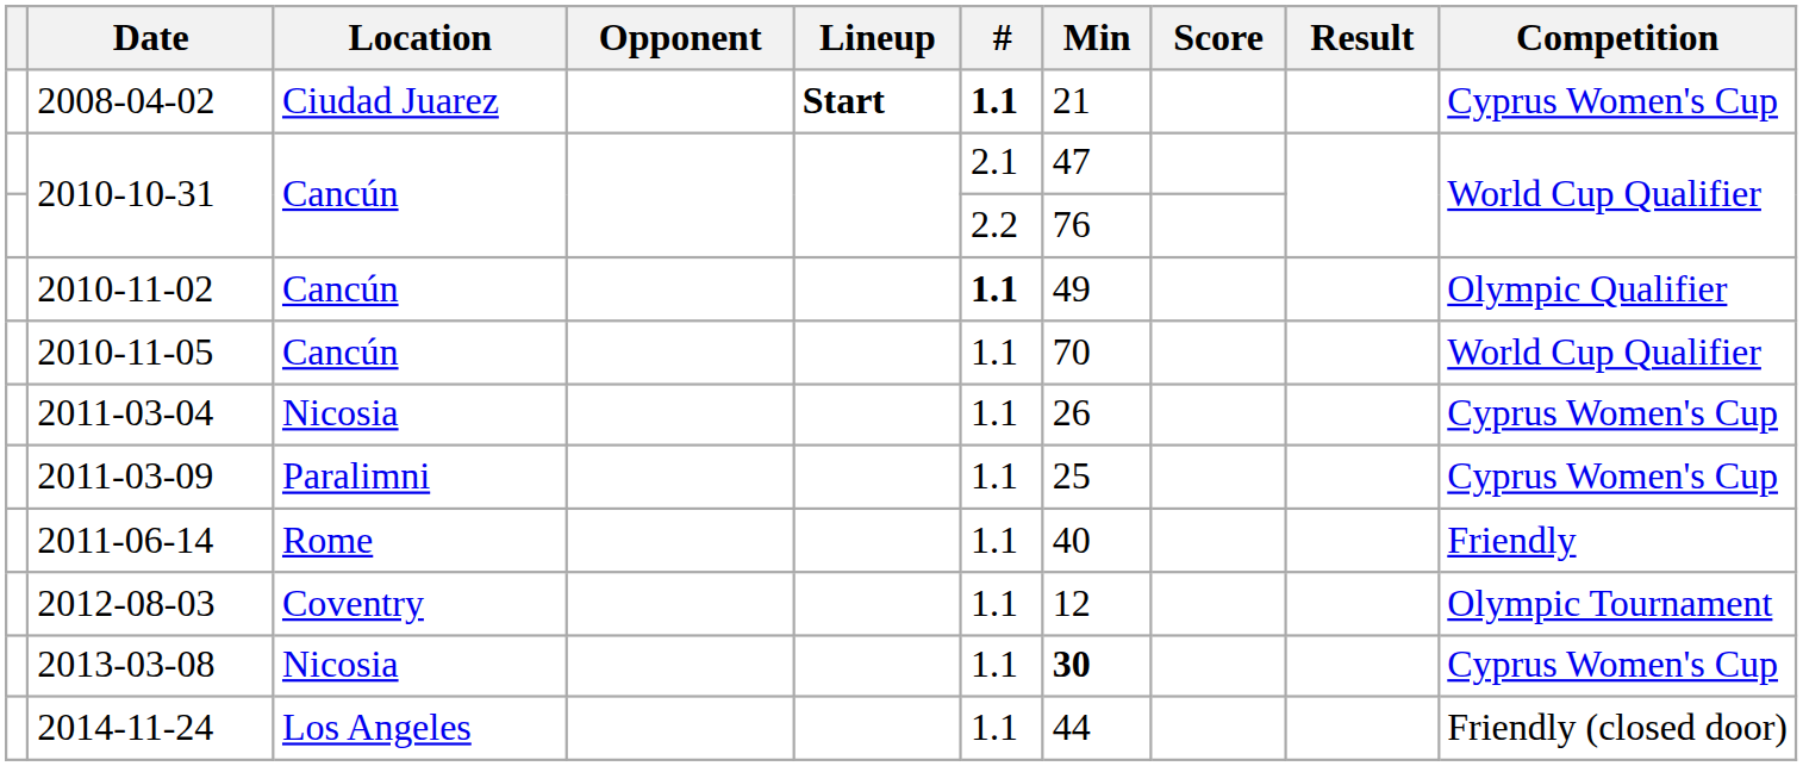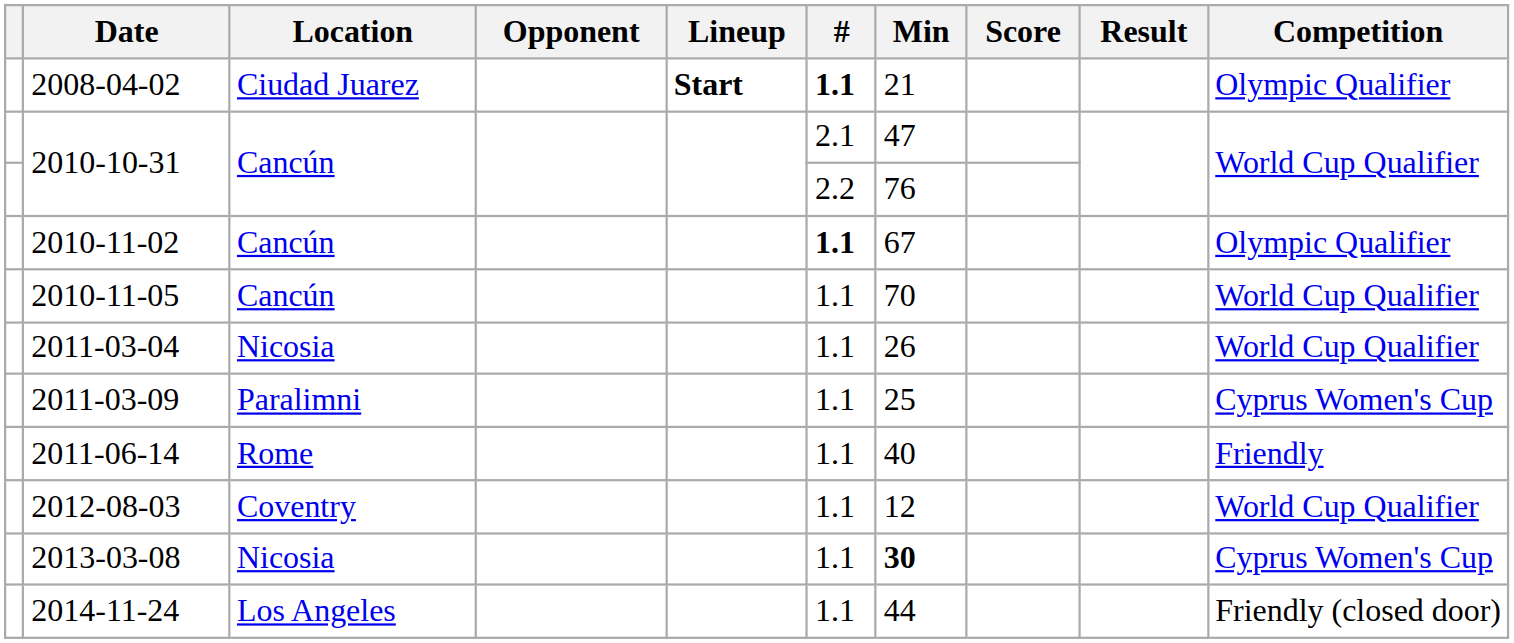 <table class="wikitable collapsible sortable" style="font-size:90%; background:#ffffff;">
 <tr>
 <th data-sort-type="number"></th>
 <th>Date</th>
 <th>Location</th>
 <th>Opponent</th>
 <th data-sort-type="number">Lineup</th>
 <th>#</th>
 <th data-sort-type="number">Min</th>
 <th data-sort-type="number">Score</th>
 <th data-sort-type="number">Result</th>
 <th width="20%">Competition</th>
 </tr>
 <tr>
 <td></td>
 <td>2008-04-02</td>
 <td><a href='#'>Ciudad Juarez</a></td>
 <td></td>
 <td><strong>Start</strong></td>
 <td><strong>1.1</strong></td>
 <td>21</td>
 <td></td>
 <td></td>
-<td><a href='#'>Cyprus Women's Cup</a></td>
+<td><a href='#'>Olympic Qualifier</a></td>
 </tr>
 <tr>
 <td></td>
 <td rowspan=2>2010-10-31</td>
 <td rowspan=2><a href='#'>Cancún</a></td>
 <td rowspan=2></td>
 <td rowspan=2></td>
 <td>2.1</td>
 <td>47</td>
 <td></td>
 <td rowspan=2></td>
 <td rowspan=2 ><a href='#'>World Cup Qualifier</a></td>
 </tr>
 <tr>
 <td></td>
 <td>2.2</td>
 <td>76</td>
 <td></td>
 </tr>
 <tr>
 <td></td>
 <td>2010-11-02</td>
 <td><a href='#'>Cancún</a></td>
 <td></td>
 <td></td>
 <td><strong>1.1</strong></td>
-<td>49</td>
+<td>67</td>
 <td></td>
 <td></td>
 <td><a href='#'>Olympic Qualifier</a></td>
 </tr>
 <tr>
 <td></td>
 <td>2010-11-05</td>
 <td><a href='#'>Cancún</a></td>
 <td></td>
 <td></td>
 <td>1.1</td>
 <td>70</td>
 <td></td>
 <td></td>
 <td><a href='#'>World Cup Qualifier</a></td>
 </tr>
 <tr>
 <td></td>
 <td>2011-03-04</td>
 <td><a href='#'>Nicosia</a></td>
 <td></td>
 <td></td>
 <td>1.1</td>
 <td>26</td>
 <td></td>
 <td></td>
-<td><a href='#'>Cyprus Women's Cup</a></td>
+<td><a href='#'>World Cup Qualifier</a></td>
 </tr>
 <tr>
 <td></td>
 <td>2011-03-09</td>
 <td><a href='#'>Paralimni</a></td>
 <td></td>
 <td></td>
 <td>1.1</td>
 <td>25</td>
 <td></td>
 <td></td>
 <td><a href='#'>Cyprus Women's Cup</a></td>
 </tr>
 <tr>
 <td></td>
 <td>2011-06-14</td>
 <td><a href='#'>Rome</a></td>
 <td></td>
 <td></td>
 <td>1.1</td>
 <td>40</td>
 <td></td>
 <td></td>
 <td><a href='#'>Friendly</a></td>
 </tr>
 <tr>
 <td></td>
 <td>2012-08-03</td>
 <td><a href='#'>Coventry</a></td>
 <td></td>
 <td></td>
 <td>1.1</td>
 <td>12</td>
 <td></td>
 <td></td>
-<td><a href='#'>Olympic Tournament</a></td>
+<td><a href='#'>World Cup Qualifier</a></td>
 </tr>
 <tr>
 <td></td>
 <td>2013-03-08</td>
 <td><a href='#'>Nicosia</a></td>
 <td></td>
 <td></td>
 <td>1.1</td>
 <td><strong>30</strong></td>
 <td></td>
 <td></td>
 <td><a href='#'>Cyprus Women's Cup</a></td>
 </tr>
 <tr>
 <td></td>
 <td>2014-11-24</td>
 <td><a href='#'>Los Angeles</a></td>
 <td></td>
 <td></td>
 <td>1.1</td>
 <td>44</td>
 <td></td>
 <td></td>
 <td>Friendly (closed door)</td>
 </tr>
 </table>
